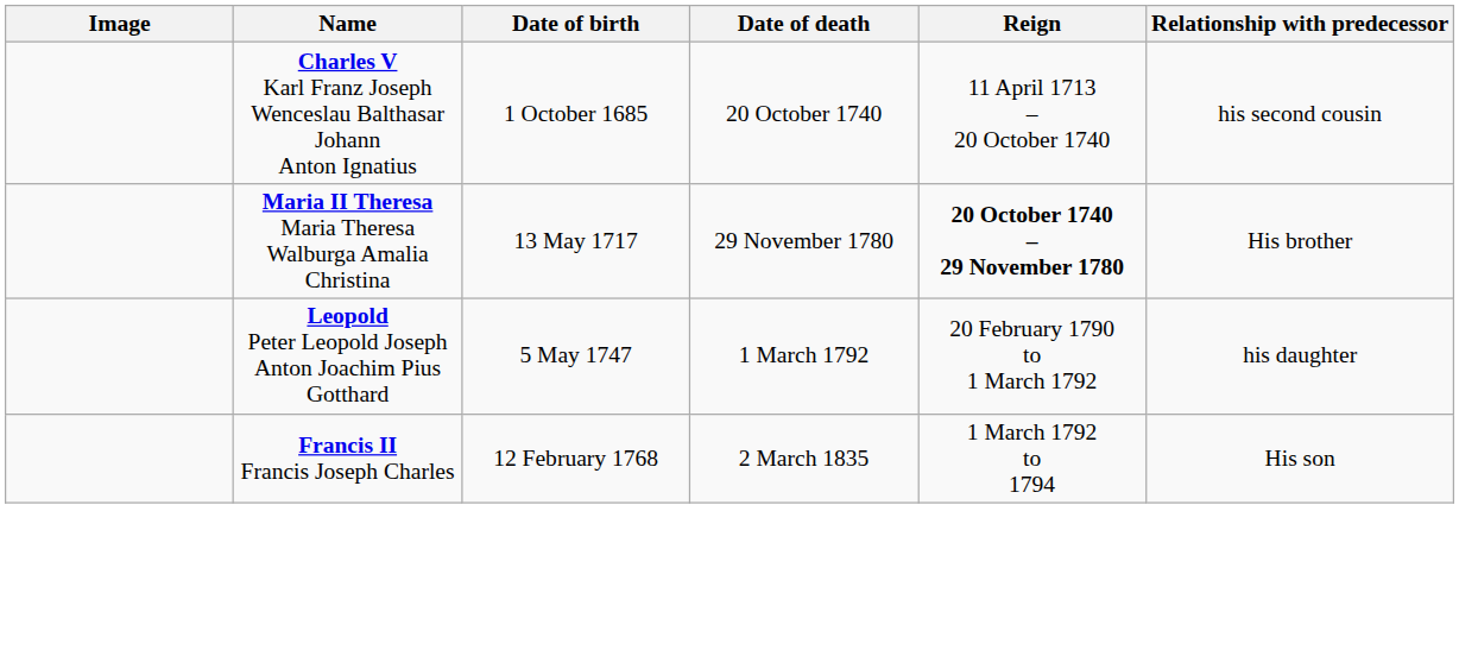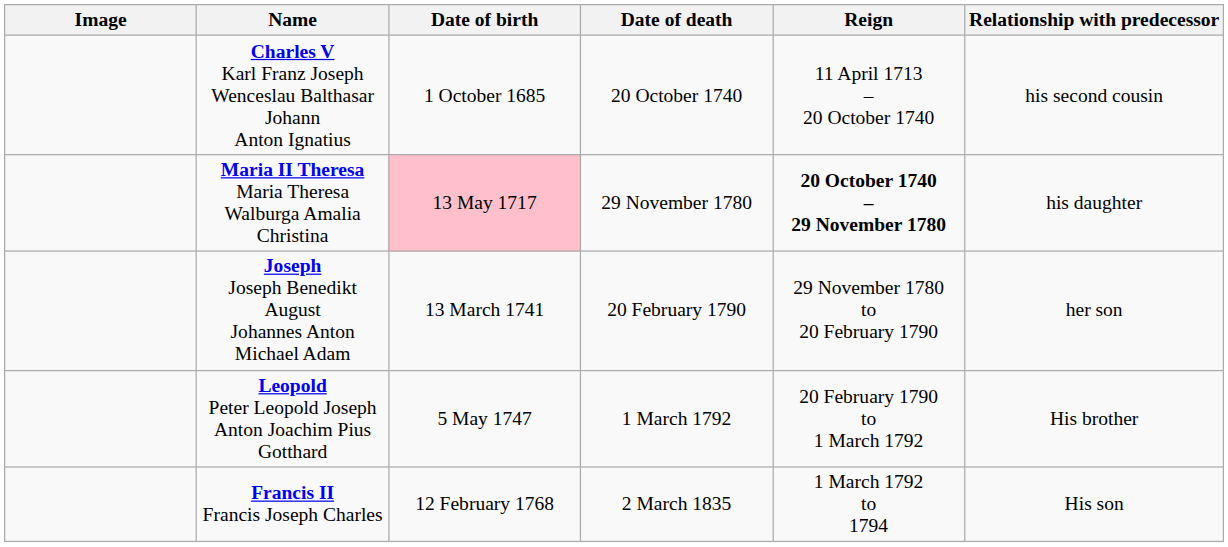 <table class="wikitable">
 <tr>
 <th width=150px>Image</th>
 <th width=150px>Name</th>
 <th width=150px>Date of birth</th>
 <th width=150px>Date of death</th>
 <th width=150px>Reign</th>
 <th>Relationship with predecessor</th>
 </tr>
 <tr>
 <td></td>
 <td style="text-align:center;"><strong><a href='#'>Charles V</a></strong><br>Karl Franz Joseph <br>Wenceslau Balthasar Johann<br> Anton Ignatius</td>
 <td style="text-align:center;">1 October 1685</td>
 <td style="text-align:center;">20 October 1740</td>
 <td style="text-align:center;">11 April 1713<br>–<br>20 October 1740</td>
 <td style="text-align:center;">his second cousin</td>
 </tr>
 <tr>
 <td></td>
 <td style="text-align:center;"><strong><a href='#'>Maria II Theresa</a></strong><br>Maria Theresa <br>Walburga Amalia Christina</td>
-<td style="text-align:center;">13 May 1717</td>
+<td style="background: pink; text-align:center;">13 May 1717</td>
 <td style="text-align:center;">29 November 1780</td>
 <td style="text-align:center;"><strong>20 October 1740<br>–<br>29 November 1780</strong></td>
-<td style="text-align:center;">His brother</td>
+<td style="text-align:center;">his daughter</td>
+</tr>
+<tr>
+<td></td>
+<td style="text-align:center;"><strong><a href='#'>Joseph</a></strong><br>Joseph Benedikt August<br>Johannes Anton Michael Adam</td>
+<td style="text-align:center;">13 March 1741</td>
+<td style="text-align:center;">20 February 1790</td>
+<td style="text-align:center;">29 November 1780<br>to<br>20 February 1790</td>
+<td style="text-align:center;">her son</td>
 </tr>
 <tr>
 <td></td>
 <td style="text-align:center;"><strong><a href='#'>Leopold</a></strong><br>Peter Leopold Joseph<br>Anton Joachim Pius Gotthard</td>
 <td style="text-align:center;">5 May 1747</td>
 <td style="text-align:center;">1 March 1792</td>
 <td style="text-align:center;">20 February 1790<br>to<br>1 March 1792</td>
-<td style="text-align:center;">his daughter</td>
+<td style="text-align:center;">His brother</td>
 </tr>
 <tr>
 <td></td>
 <td style="text-align:center;"><strong><a href='#'>Francis II</a></strong><br>Francis Joseph Charles</td>
 <td style="text-align:center;">12 February 1768</td>
 <td style="text-align:center;">2 March 1835</td>
 <td style="text-align:center;">1 March 1792<br>to<br>1794</td>
 <td style="text-align:center;">His son</td>
 </tr>
 </table>
